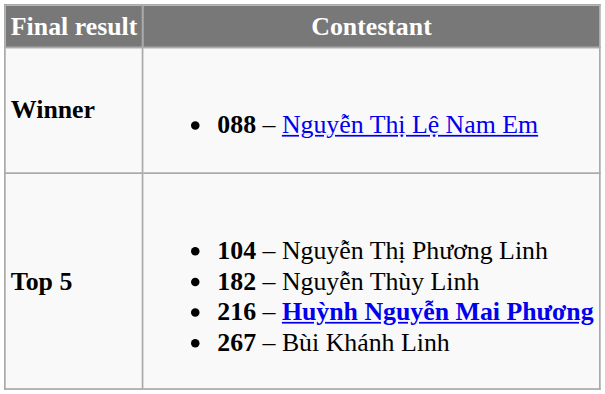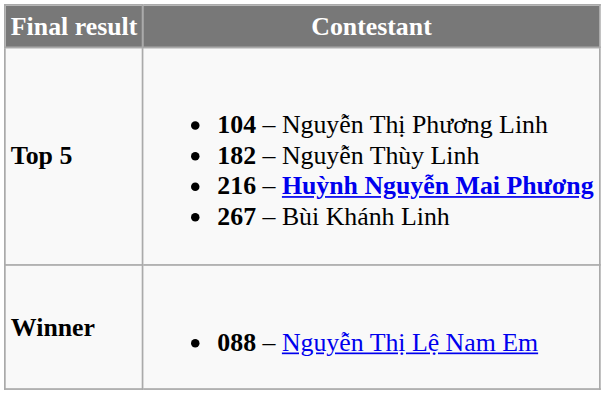 <table class="wikitable sortable" style="font-size: 95%;">
 <tr>
 <th style="background-color:#787878;color:#FFFFFF;">Final result</th>
 <th style="background-color:#787878;color:#FFFFFF;">Contestant</th>
 </tr>
 <tr>
+<td><strong>Top 5</strong></td>
+<td><br><ul><li><strong>104</strong> – Nguyễn Thị Phương Linh</li><li><strong>182</strong> – Nguyễn Thùy Linh</li><li><strong>216</strong> – <strong><a href='#'>Huỳnh Nguyễn Mai Phương</a></strong></li><li><strong>267</strong> – Bùi Khánh Linh</li></ul></td>
+</tr>
+<tr>
 <td><strong>Winner</strong></td>
 <td><br><ul><li><strong>088</strong> – <a href='#'>Nguyễn Thị Lệ Nam Em</a></li></ul></td>
 </tr>
-<tr>
-<td><strong>Top 5</strong></td>
-<td><br><ul><li><strong>104</strong> – Nguyễn Thị Phương Linh</li><li><strong>182</strong> – Nguyễn Thùy Linh</li><li><strong>216</strong> – <strong><a href='#'>Huỳnh Nguyễn Mai Phương</a></strong></li><li><strong>267</strong> – Bùi Khánh Linh</li></ul></td>
-</tr>
 </table>
